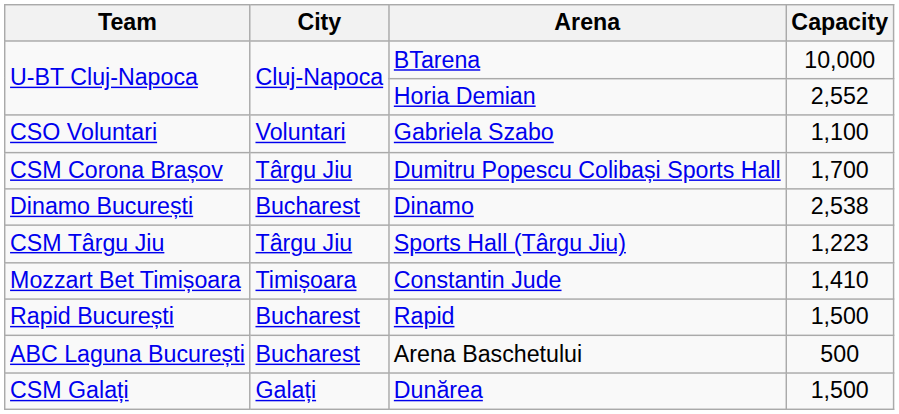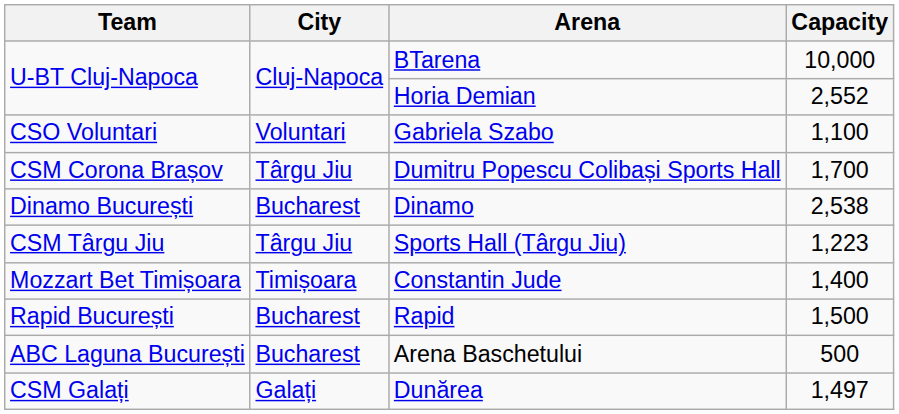 <table class="wikitable sortable">
 <tr>
 <th>Team</th>
 <th>City</th>
 <th>Arena</th>
 <th>Capacity</th>
 </tr>
 <tr>
 <td rowspan="2"><a href='#'>U-BT Cluj-Napoca</a></td>
 <td rowspan="2"><a href='#'>Cluj-Napoca</a></td>
 <td><a href='#'>BTarena</a></td>
 <td align="center">10,000</td>
 </tr>
 <tr>
 <td><a href='#'>Horia Demian</a></td>
 <td align="center">2,552</td>
 </tr>
 <tr>
 <td><a href='#'>CSO Voluntari</a></td>
 <td><a href='#'>Voluntari</a></td>
 <td><a href='#'>Gabriela Szabo</a></td>
 <td align="center">1,100</td>
 </tr>
 <tr>
 <td><a href='#'>CSM Corona Brașov</a></td>
 <td><a href='#'>Târgu Jiu</a></td>
 <td><a href='#'>Dumitru Popescu Colibași Sports Hall</a></td>
 <td align=center>1,700</td>
 </tr>
 <tr>
 <td><a href='#'>Dinamo București</a></td>
 <td><a href='#'>Bucharest</a></td>
 <td><a href='#'>Dinamo</a></td>
 <td align="center">2,538</td>
 </tr>
 <tr>
 <td><a href='#'>CSM Târgu Jiu</a></td>
 <td><a href='#'>Târgu Jiu</a></td>
 <td><a href='#'>Sports Hall (Târgu Jiu)</a></td>
 <td align="center">1,223</td>
 </tr>
 <tr>
 <td><a href='#'>Mozzart Bet Timișoara</a></td>
 <td><a href='#'>Timișoara</a></td>
 <td><a href='#'>Constantin Jude</a></td>
-<td align="center">1,410</td>
+<td align="center">1,400</td>
 </tr>
 <tr>
 <td><a href='#'>Rapid București</a></td>
 <td><a href='#'>Bucharest</a></td>
 <td><a href='#'>Rapid</a></td>
 <td align="center">1,500</td>
 </tr>
 <tr>
 <td><a href='#'>ABC Laguna București</a></td>
 <td><a href='#'>Bucharest</a></td>
 <td>Arena Baschetului</td>
 <td align="center">500</td>
 </tr>
 <tr>
 <td><a href='#'>CSM Galați</a></td>
 <td><a href='#'>Galați</a></td>
 <td><a href='#'>Dunărea</a></td>
-<td align="center">1,500</td>
+<td align="center">1,497</td>
 </tr>
 </table>
